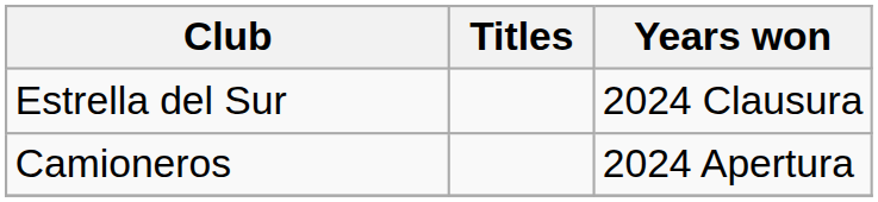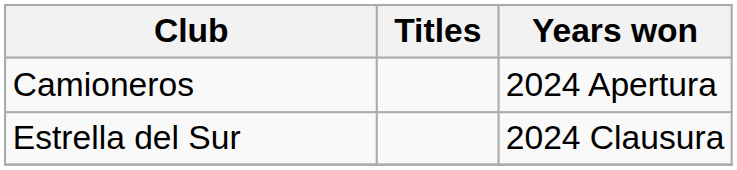 <table class="wikitable sortable">
 <tr>
 <th width=170px>Club</th>
 <th width=50px>Titles</th>
 <th width=>Years won</th>
 </tr>
 <tr>
+<td>Camioneros</td>
+<td></td>
+<td>2024 Apertura</td>
+</tr>
+<tr>
 <td>Estrella del Sur</td>
 <td></td>
 <td>2024 Clausura</td>
 </tr>
 <tr>
-<td>Camioneros</td>
-<td></td>
-<td>2024 Apertura</td>
-</tr>
-<tr>
 </tr>
 </table>
